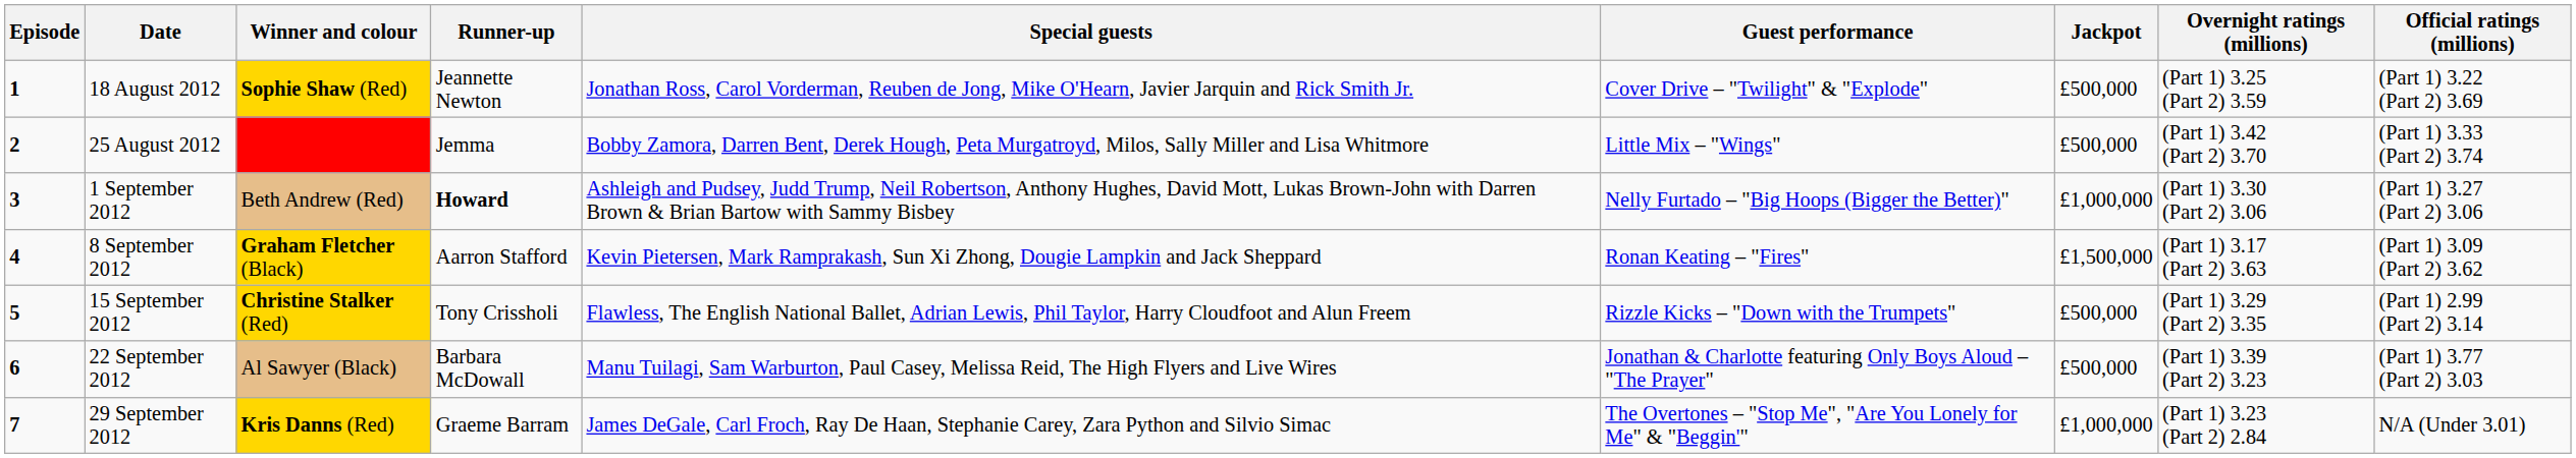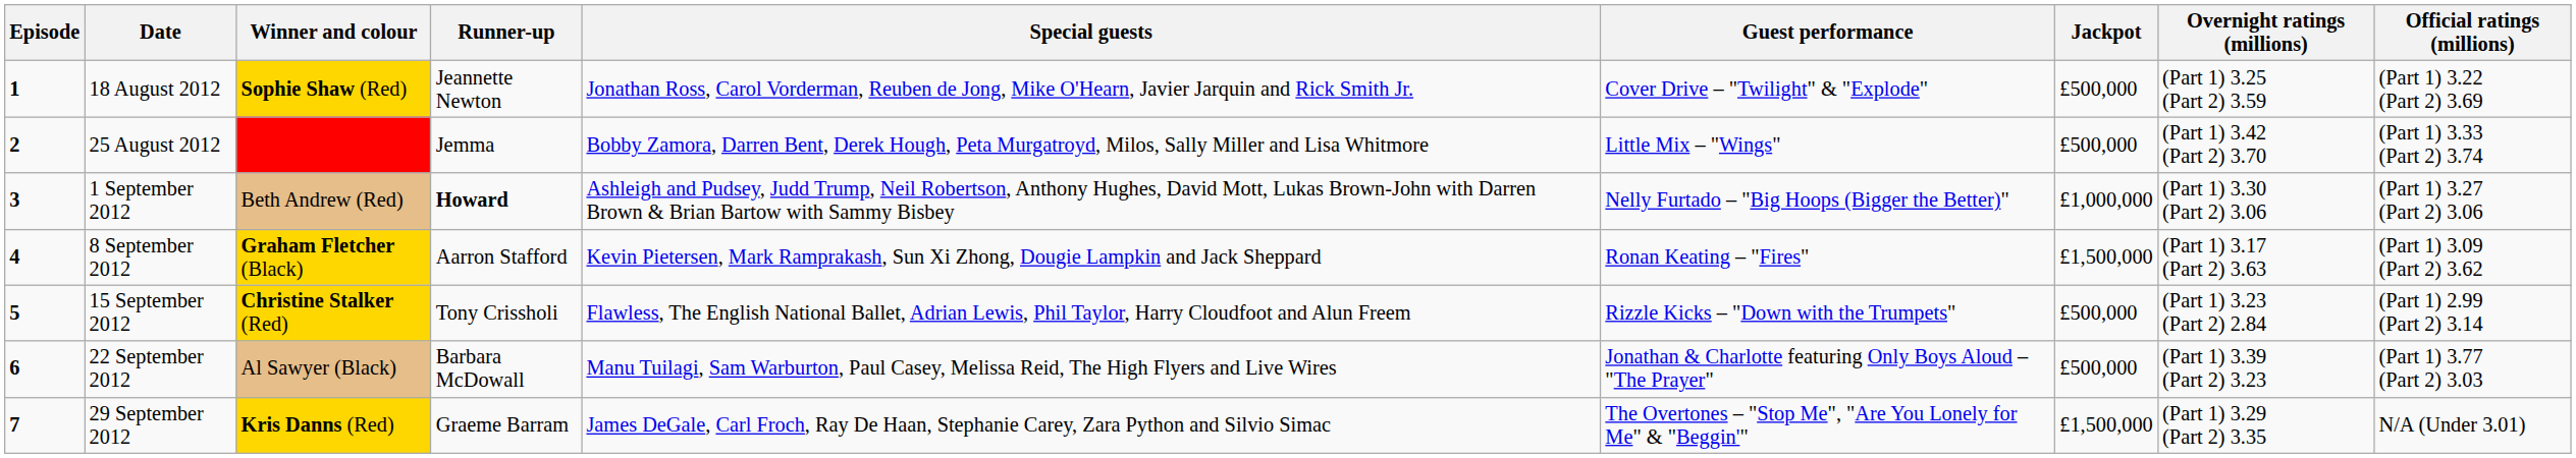 <table class="wikitable" width=100%>
 <tr>
 <th>Episode</th>
 <th>Date</th>
 <th>Winner and colour</th>
 <th>Runner-up</th>
 <th>Special guests</th>
 <th>Guest performance</th>
 <th>Jackpot</th>
 <th>Overnight ratings (millions)</th>
 <th>Official ratings (millions)</th>
 </tr>
 <tr>
 <td><strong>1</strong></td>
 <td>18 August 2012</td>
 <td bgcolor=gold><strong>Sophie Shaw</strong> (Red)</td>
 <td>Jeannette Newton</td>
 <td><a href='#'>Jonathan Ross</a>, <a href='#'>Carol Vorderman</a>, <a href='#'>Reuben de Jong</a>, <a href='#'>Mike O'Hearn</a>, Javier Jarquin and <a href='#'>Rick Smith Jr.</a></td>
 <td><a href='#'>Cover Drive</a> – "<a href='#'>Twilight</a>" & "<a href='#'>Explode</a>"</td>
 <td>£500,000</td>
 <td>(Part 1) 3.25<br>(Part 2) 3.59</td>
 <td>(Part 1) 3.22<br>(Part 2) 3.69</td>
 </tr>
 <tr>
 <td><strong>2</strong></td>
 <td>25 August 2012</td>
 <td bgcolor=red></td>
 <td>Jemma</td>
 <td><a href='#'>Bobby Zamora</a>, <a href='#'>Darren Bent</a>, <a href='#'>Derek Hough</a>, <a href='#'>Peta Murgatroyd</a>, Milos, Sally Miller and Lisa Whitmore</td>
 <td><a href='#'>Little Mix</a> – "<a href='#'>Wings</a>"</td>
 <td>£500,000</td>
 <td>(Part 1) 3.42<br>(Part 2) 3.70</td>
 <td>(Part 1) 3.33<br>(Part 2) 3.74</td>
 </tr>
 <tr>
 <td><strong>3</strong></td>
 <td>1 September 2012</td>
 <td bgcolor="#E6BE8A">Beth Andrew (Red)</td>
 <td><strong>Howard</strong></td>
 <td><a href='#'>Ashleigh and Pudsey</a>, <a href='#'>Judd Trump</a>, <a href='#'>Neil Robertson</a>, Anthony Hughes, David Mott, Lukas Brown-John with Darren Brown & Brian Bartow with Sammy Bisbey</td>
 <td><a href='#'>Nelly Furtado</a> – "<a href='#'>Big Hoops (Bigger the Better)</a>"</td>
 <td>£1,000,000</td>
 <td>(Part 1) 3.30<br>(Part 2) 3.06</td>
 <td>(Part 1) 3.27<br>(Part 2) 3.06</td>
 </tr>
 <tr>
 <td><strong>4</strong></td>
 <td>8 September 2012</td>
 <td bgcolor=gold><strong>Graham Fletcher</strong> (Black)</td>
 <td>Aarron Stafford</td>
 <td><a href='#'>Kevin Pietersen</a>, <a href='#'>Mark Ramprakash</a>, Sun Xi Zhong, <a href='#'>Dougie Lampkin</a> and Jack Sheppard</td>
 <td><a href='#'>Ronan Keating</a> – "<a href='#'>Fires</a>"</td>
 <td>£1,500,000</td>
 <td>(Part 1) 3.17<br>(Part 2) 3.63</td>
 <td>(Part 1) 3.09<br>(Part 2) 3.62</td>
 </tr>
 <tr>
 <td><strong>5</strong></td>
 <td>15 September 2012</td>
 <td bgcolor=gold><strong>Christine Stalker</strong> (Red)</td>
 <td>Tony Crissholi</td>
 <td><a href='#'>Flawless</a>, The English National Ballet, <a href='#'>Adrian Lewis</a>, <a href='#'>Phil Taylor</a>, Harry Cloudfoot and Alun Freem</td>
 <td><a href='#'>Rizzle Kicks</a> – "<a href='#'>Down with the Trumpets</a>"</td>
 <td>£500,000</td>
-<td>(Part 1) 3.29<br>(Part 2) 3.35</td>
+<td>(Part 1) 3.23<br>(Part 2) 2.84</td>
 <td>(Part 1) 2.99<br>(Part 2) 3.14</td>
 </tr>
 <tr>
 <td><strong>6</strong></td>
 <td>22 September 2012</td>
 <td bgcolor="#E6BE8A">Al Sawyer (Black)</td>
 <td>Barbara McDowall</td>
 <td><a href='#'>Manu Tuilagi</a>, <a href='#'>Sam Warburton</a>, Paul Casey, Melissa Reid, The High Flyers and Live Wires</td>
 <td><a href='#'>Jonathan & Charlotte</a> featuring <a href='#'>Only Boys Aloud</a> – "<a href='#'>The Prayer</a>"</td>
 <td>£500,000</td>
 <td>(Part 1) 3.39<br>(Part 2) 3.23</td>
 <td>(Part 1) 3.77<br>(Part 2) 3.03</td>
 </tr>
 <tr>
 <td><strong>7</strong></td>
 <td>29 September 2012</td>
 <td bgcolor=gold><strong>Kris Danns</strong> (Red)</td>
 <td>Graeme Barram</td>
 <td><a href='#'>James DeGale</a>, <a href='#'>Carl Froch</a>, Ray De Haan, Stephanie Carey, Zara Python and Silvio Simac</td>
 <td><a href='#'>The Overtones</a> – "<a href='#'>Stop Me</a>", "<a href='#'>Are You Lonely for Me</a>" & "<a href='#'>Beggin'</a>"</td>
-<td>£1,000,000</td>
-<td>(Part 1) 3.23<br>(Part 2) 2.84</td>
+<td>£1,500,000</td>
+<td>(Part 1) 3.29<br>(Part 2) 3.35</td>
 <td>N/A (Under 3.01)</td>
 </tr>
 </table>
